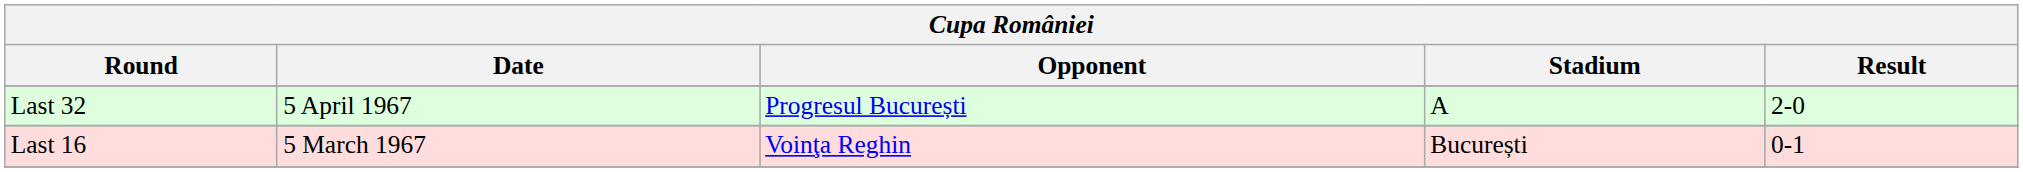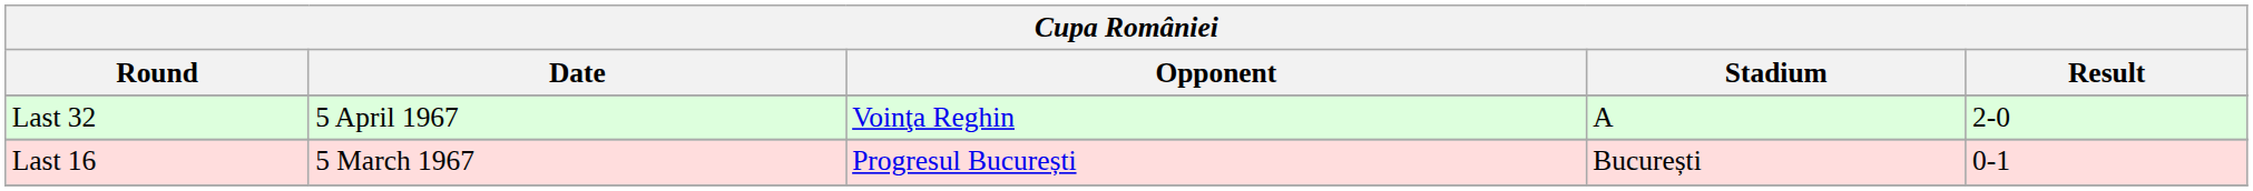 <table class="wikitable" style="width:80%;">
 <tr>
 <th colspan="5" style="text-align:center;"><em>Cupa României</em></th>
 </tr>
 <tr>
 <th>Round</th>
 <th>Date</th>
 <th>Opponent</th>
 <th>Stadium</th>
 <th>Result</th>
 </tr>
 <tr>
 </tr>
 <tr bgcolor="#ddffdd">
 <td>Last 32</td>
 <td>5 April 1967</td>
-<td><a href='#'>Progresul București</a></td>
+<td><a href='#'>Voinţa Reghin</a></td>
 <td>A</td>
 <td>2-0</td>
 </tr>
 <tr>
 </tr>
 <tr bgcolor="#ffdddd">
 <td>Last 16</td>
 <td>5 March 1967</td>
-<td><a href='#'>Voinţa Reghin</a></td>
+<td><a href='#'>Progresul București</a></td>
 <td>București</td>
 <td>0-1</td>
 </tr>
 <tr>
 </tr>
 </table>
